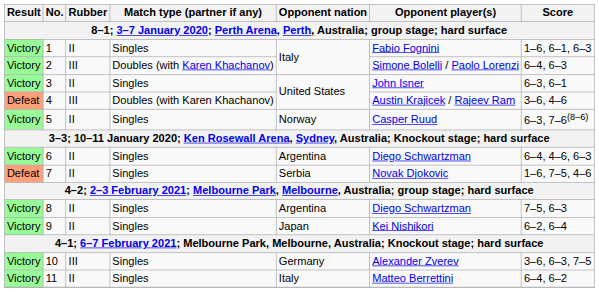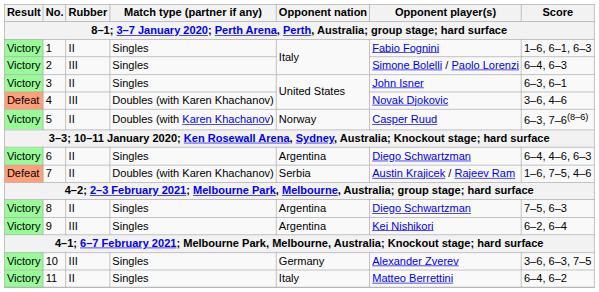 <table class=wikitable>
 <tr>
 <th>Result</th>
 <th>No.</th>
 <th>Rubber</th>
 <th>Match type (partner if any)</th>
 <th>Opponent nation</th>
 <th>Opponent player(s)</th>
 <th>Score</th>
 </tr>
 <tr>
 <th colspan=7>8–1; <a href='#'>3–7 January 2020</a>; <a href='#'>Perth Arena</a>, <a href='#'>Perth</a>, Australia; group stage; hard surface</th>
 </tr>
 <tr>
 <td bgcolor=98FB98>Victory</td>
 <td>1</td>
 <td>II</td>
 <td>Singles</td>
 <td rowspan=2> Italy</td>
 <td><a href='#'>Fabio Fognini</a></td>
 <td>1–6, 6–1, 6–3</td>
 </tr>
 <tr>
 <td bgcolor=98FB98>Victory</td>
 <td>2</td>
 <td>III</td>
-<td>Doubles (with <a href='#'>Karen Khachanov</a>)</td>
+<td>Singles</td>
 <td><a href='#'>Simone Bolelli</a> / <a href='#'>Paolo Lorenzi</a></td>
 <td>6–4, 6–3</td>
 </tr>
 <tr>
 <td bgcolor=98FB98>Victory</td>
 <td>3</td>
 <td>II</td>
 <td>Singles</td>
 <td rowspan=2> United States</td>
 <td><a href='#'>John Isner</a></td>
 <td>6–3, 6–1</td>
 </tr>
 <tr>
 <td bgcolor=FFA07A>Defeat</td>
 <td>4</td>
 <td>III</td>
 <td>Doubles (with Karen Khachanov)</td>
-<td><a href='#'>Austin Krajicek</a> / <a href='#'>Rajeev Ram</a></td>
+<td><a href='#'>Novak Djokovic</a></td>
 <td>3–6, 4–6</td>
 </tr>
 <tr>
 <td bgcolor=98FB98>Victory</td>
 <td>5</td>
 <td>II</td>
-<td>Singles</td>
+<td>Doubles (with <a href='#'>Karen Khachanov</a>)</td>
 <td> Norway</td>
 <td><a href='#'>Casper Ruud</a></td>
 <td>6–3, 7–6<sup>(8–6)</sup></td>
 </tr>
 <tr>
 <th colspan=7>3–3; 10–11 January 2020; <a href='#'>Ken Rosewall Arena</a>, <a href='#'>Sydney</a>, Australia; Knockout stage; hard surface</th>
 </tr>
 <tr>
 <td bgcolor=98FB98>Victory</td>
 <td>6</td>
 <td>II</td>
 <td>Singles</td>
 <td> Argentina</td>
 <td><a href='#'>Diego Schwartzman</a></td>
 <td>6–4, 4–6, 6–3</td>
 </tr>
 <tr>
 <td bgcolor=FFA07A>Defeat</td>
 <td>7</td>
 <td>II</td>
-<td>Singles</td>
+<td>Doubles (with Karen Khachanov)</td>
 <td> Serbia</td>
-<td><a href='#'>Novak Djokovic</a></td>
+<td><a href='#'>Austin Krajicek</a> / <a href='#'>Rajeev Ram</a></td>
 <td>1–6, 7–5, 4–6</td>
 </tr>
 <tr>
 <th colspan=7>4–2; <a href='#'>2–3 February 2021</a>; <a href='#'>Melbourne Park</a>, <a href='#'>Melbourne</a>, Australia; group stage; hard surface</th>
 </tr>
 <tr>
 <td bgcolor=98FB98>Victory</td>
 <td>8</td>
 <td>II</td>
 <td>Singles</td>
 <td> Argentina</td>
 <td><a href='#'>Diego Schwartzman</a></td>
 <td>7–5, 6–3</td>
 </tr>
 <tr>
 <td bgcolor=98FB98>Victory</td>
 <td>9</td>
-<td>II</td>
+<td>III</td>
 <td>Singles</td>
-<td> Japan</td>
+<td> Argentina</td>
 <td><a href='#'>Kei Nishikori</a></td>
 <td>6–2, 6–4</td>
 </tr>
 <tr>
 <th colspan=7>4–1; <a href='#'>6–7 February 2021</a>; Melbourne Park, Melbourne, Australia; Knockout stage; hard surface</th>
 </tr>
 <tr>
 <td bgcolor=98FB98>Victory</td>
 <td>10</td>
 <td>III</td>
 <td>Singles</td>
 <td> Germany</td>
 <td><a href='#'>Alexander Zverev</a></td>
 <td>3–6, 6–3, 7–5</td>
 </tr>
 <tr>
 <td bgcolor=98FB98>Victory</td>
 <td>11</td>
 <td>II</td>
 <td>Singles</td>
 <td> Italy</td>
 <td><a href='#'>Matteo Berrettini</a></td>
 <td>6–4, 6–2</td>
 </tr>
 <tr>
 </tr>
 </table>
